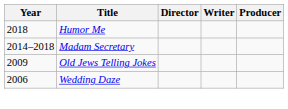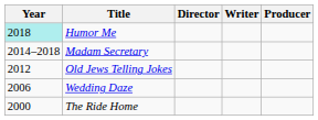 <table class="wikitable">
 <tr>
 <th>Year</th>
 <th>Title</th>
 <th>Director</th>
 <th>Writer</th>
 <th>Producer</th>
 </tr>
 <tr>
-<td>2018</td>
+<td style="background: paleturquoise;">2018</td>
 <td><em><a href='#'>Humor Me</a></em></td>
 <td></td>
 <td></td>
 <td></td>
 </tr>
 <tr>
 <td>2014–2018</td>
 <td><em><a href='#'>Madam Secretary</a></em></td>
 <td></td>
 <td></td>
 <td></td>
 </tr>
 <tr>
-<td>2009</td>
+<td>2012</td>
 <td><em><a href='#'>Old Jews Telling Jokes</a></em></td>
 <td></td>
 <td></td>
 <td></td>
 </tr>
 <tr>
 <td>2006</td>
 <td><em><a href='#'>Wedding Daze</a></em></td>
 <td></td>
 <td></td>
 <td></td>
 </tr>
+<tr>
+<td>2000</td>
+<td><em>The Ride Home</em></td>
+<td></td>
+<td></td>
+<td></td>
+</tr>
 </table>
